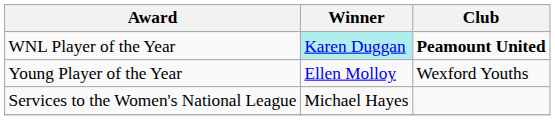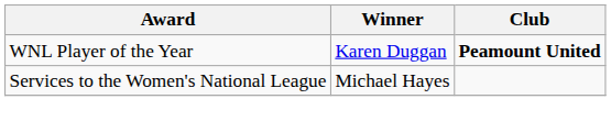 <table class="wikitable">
 <tr>
 <th>Award</th>
 <th>Winner</th>
 <th>Club</th>
 </tr>
 <tr>
 <td>WNL Player of the Year</td>
-<td style="background: paleturquoise;"> <a href='#'>Karen Duggan</a></td>
+<td> <a href='#'>Karen Duggan</a></td>
 <td><strong>Peamount United</strong></td>
-</tr>
-<tr>
-<td>Young Player of the Year</td>
-<td> <a href='#'>Ellen Molloy</a></td>
-<td>Wexford Youths</td>
 </tr>
 <tr>
 <td>Services to the Women's National League</td>
 <td> Michael Hayes</td>
 <td></td>
 </tr>
 <tr>
 </tr>
 </table>
